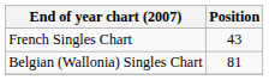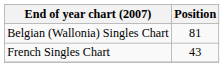 <table class="wikitable sortable">
 <tr>
 <th>End of year chart (2007)</th>
 <th>Position</th>
 </tr>
 <tr>
+<td>Belgian (Wallonia) Singles Chart</td>
+<td align="center">81</td>
+</tr>
+<tr>
 <td>French Singles Chart</td>
 <td align="center">43</td>
 </tr>
 <tr>
-<td>Belgian (Wallonia) Singles Chart</td>
-<td align="center">81</td>
-</tr>
-<tr>
 </tr>
 </table>
